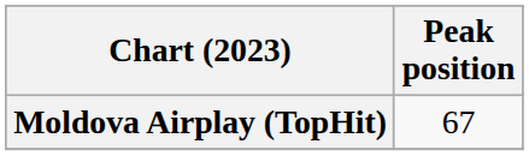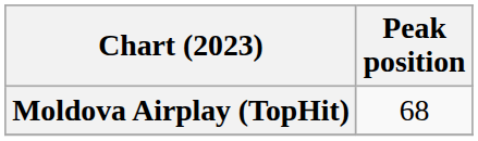 <table class="wikitable plainrowheaders" style="text-align:center">
 <tr>
 <th scope="col">Chart (2023)</th>
 <th scope="col">Peak<br>position</th>
 </tr>
 <tr>
 <th scope="row">Moldova Airplay (TopHit)</th>
-<td>67</td>
+<td>68</td>
 </tr>
 <tr>
 </tr>
 </table>
